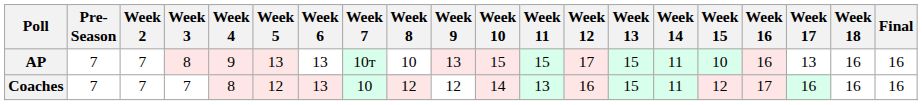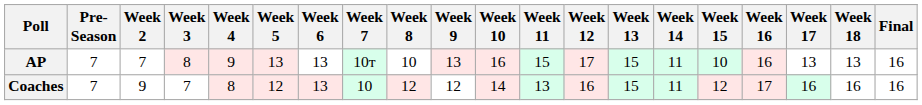 <table class="wikitable" style="white-space:nowrap;font-size:90%">
 <tr>
 <th>Poll</th>
 <th>Pre-<br>Season</th>
 <th>Week<br>2</th>
 <th>Week<br>3</th>
 <th>Week<br>4</th>
 <th>Week<br>5</th>
 <th>Week<br>6</th>
 <th>Week<br>7</th>
 <th>Week<br>8</th>
 <th>Week<br>9</th>
 <th>Week<br>10</th>
 <th>Week<br>11</th>
 <th>Week<br>12</th>
 <th>Week<br>13</th>
 <th>Week<br>14</th>
 <th>Week<br>15</th>
 <th>Week<br>16</th>
 <th>Week<br>17</th>
 <th>Week<br>18</th>
 <th>Final</th>
 </tr>
 <tr style="text-align:center;">
 <th>AP</th>
 <td style="background:#FFFFFF;">7</td>
 <td style="background:#FFFFFF;">7</td>
 <td style="background:#FFE6E6;">8</td>
 <td style="background:#FFE6E6;">9</td>
 <td style="background:#FFE6E6;">13</td>
 <td style="background:#FFFFFF;">13</td>
 <td style="background:#D8FFEB;">10т</td>
 <td style="background:#FFFFFF;">10</td>
 <td style="background:#FFE6E6;">13</td>
-<td style="background:#FFE6E6;">15</td>
+<td style="background:#FFE6E6;">16</td>
 <td style="background:#D8FFEB;">15</td>
 <td style="background:#FFE6E6;">17</td>
 <td style="background:#D8FFEB;">15</td>
 <td style="background:#D8FFEB;">11</td>
 <td style="background:#D8FFEB;">10</td>
 <td style="background:#FFE6E6;">16</td>
 <td style="background:#FFFFFF;">13</td>
-<td style="background:#FFFFFF;">16</td>
+<td style="background:#FFFFFF;">13</td>
 <td style="background:#FFFFFF;">16</td>
 </tr>
 <tr style="text-align:center;">
 <th>Coaches</th>
 <td style="background:#FFFFFF;">7</td>
-<td style="background:#FFFFFF;">7</td>
+<td style="background:#FFFFFF;">9</td>
 <td style="background:#FFFFFF;">7</td>
 <td style="background:#FFE6E6;">8</td>
 <td style="background:#FFE6E6;">12</td>
 <td style="background:#FFE6E6;">13</td>
 <td style="background:#D8FFEB;">10</td>
 <td style="background:#FFE6E6;">12</td>
 <td style="background:#FFFFFF;">12</td>
 <td style="background:#FFE6E6;">14</td>
 <td style="background:#D8FFEB;">13</td>
 <td style="background:#FFE6E6;">16</td>
 <td style="background:#D8FFEB;">15</td>
 <td style="background:#D8FFEB;">11</td>
 <td style="background:#FFE6E6;">12</td>
 <td style="background:#FFE6E6;">17</td>
 <td style="background:#D8FFEB;">16</td>
 <td style="background:#FFFFFF;">16</td>
 <td style="background:#FFFFFF;">16</td>
 </tr>
 </table>
